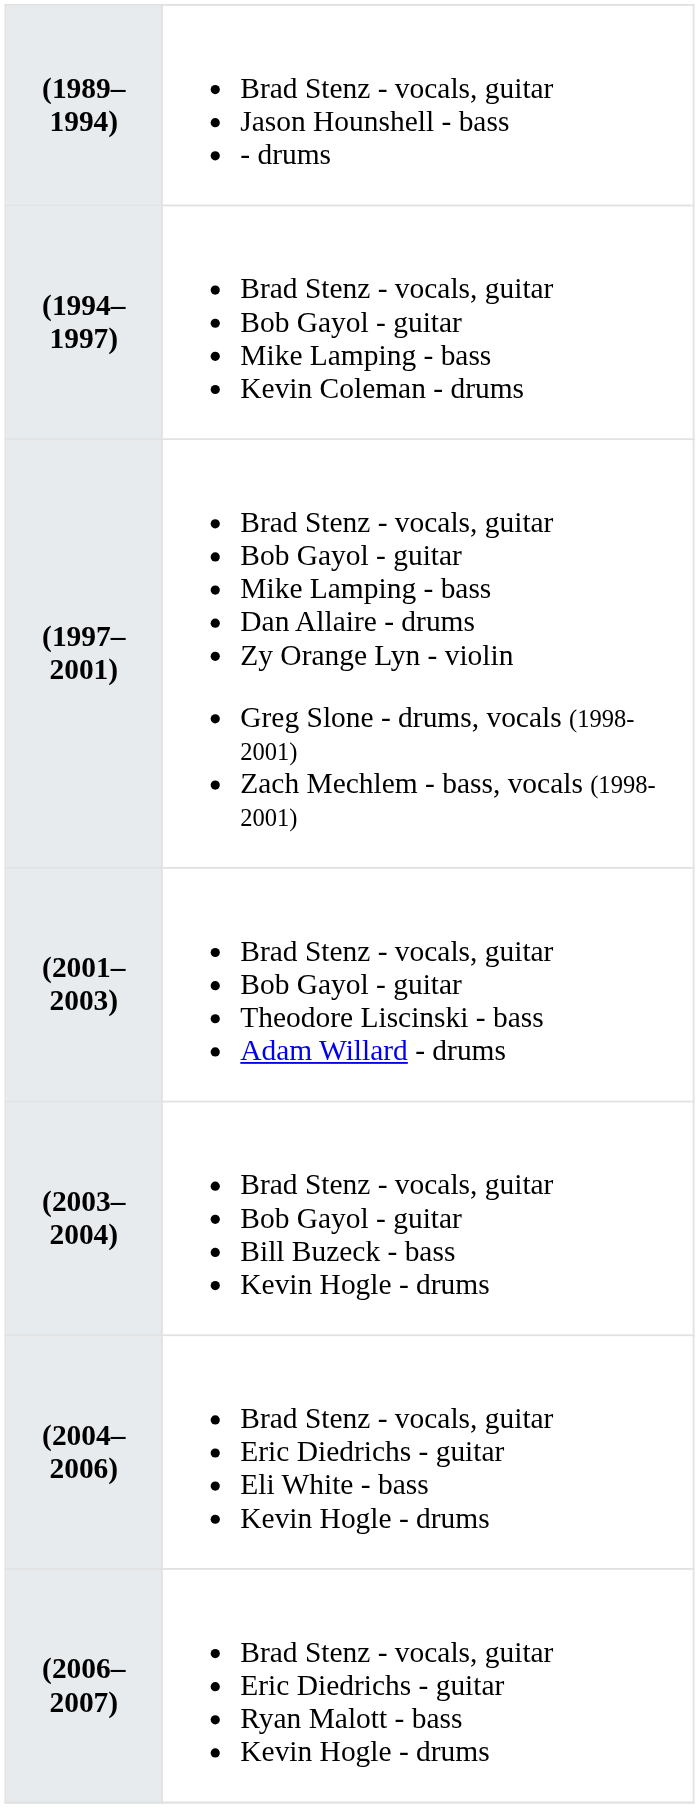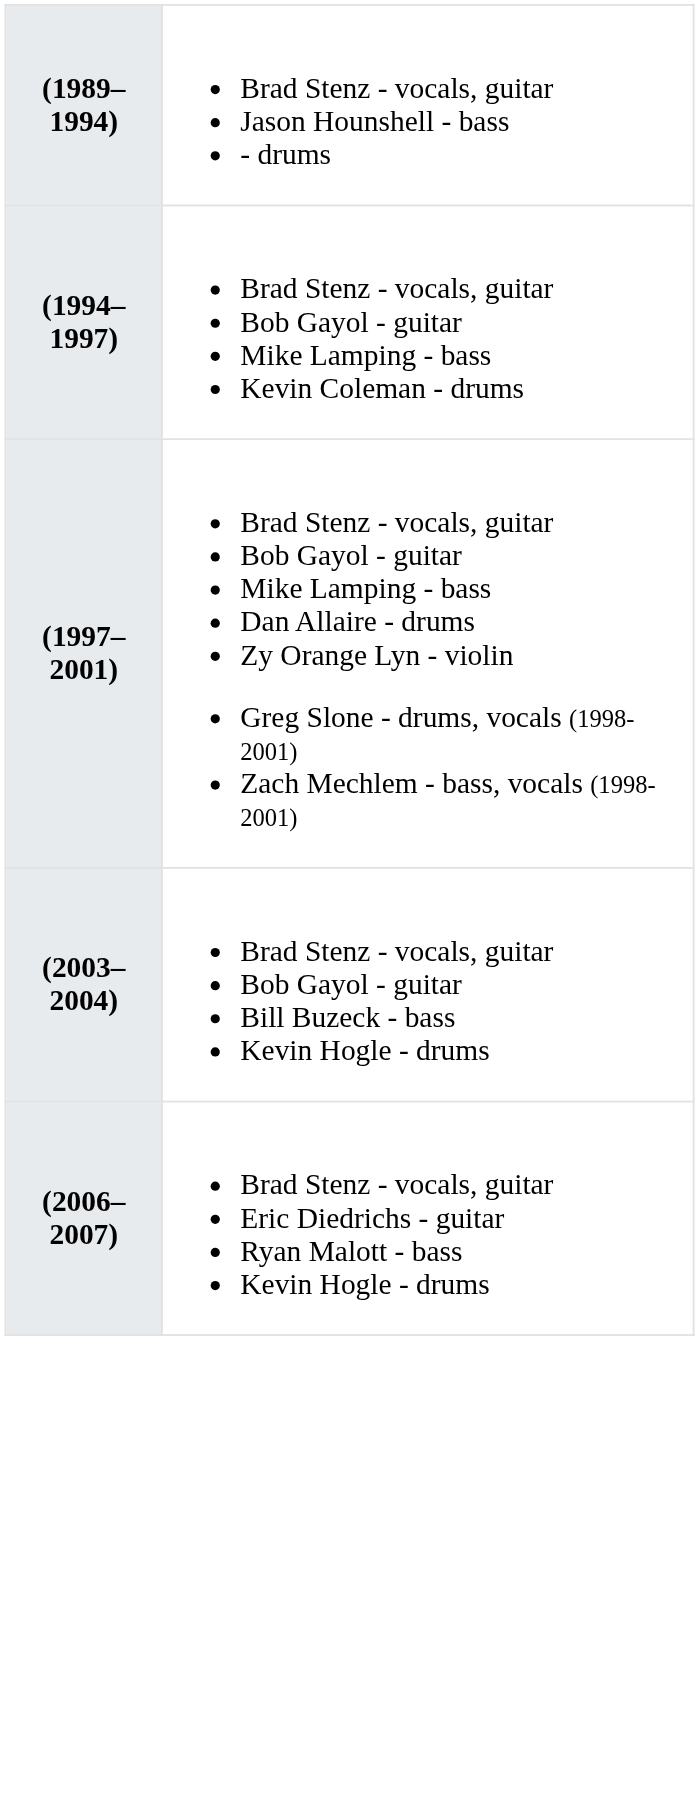 <table class="toccolours"  border=1 cellpadding=2 cellspacing=0 style="float: right; width: 375px; margin: 0 0 1em 1em; border-collapse: collapse; border: 1px solid #E2E2E2;">
 <tr>
 <th bgcolor="#E7EBEE">(1989–1994)</th>
 <td><br><ul><li>Brad Stenz - vocals, guitar</li><li>Jason Hounshell - bass</li><li> - drums</li></ul></td>
 </tr>
 <tr>
 <th bgcolor="#E7EBEE">(1994–1997)</th>
 <td><br><ul><li>Brad Stenz - vocals, guitar</li><li>Bob Gayol - guitar</li><li>Mike Lamping - bass</li><li>Kevin Coleman - drums</li></ul></td>
 </tr>
 <tr>
 <th bgcolor="#E7EBEE">(1997–2001)</th>
 <td><br><ul><li>Brad Stenz - vocals, guitar</li><li>Bob Gayol - guitar</li><li>Mike Lamping - bass</li><li>Dan Allaire - drums</li><li>Zy Orange Lyn - violin</li></ul><ul><li>Greg Slone - drums, vocals <small>(1998-2001)</small></li><li>Zach Mechlem - bass, vocals <small>(1998-2001)</small></li></ul></td>
 </tr>
 <tr>
-<th bgcolor="#E7EBEE">(2001–2003)</th>
-<td><br><ul><li>Brad Stenz - vocals, guitar</li><li>Bob Gayol - guitar</li><li>Theodore Liscinski - bass</li><li><a href='#'>Adam Willard</a> - drums</li></ul></td>
-</tr>
-<tr>
 <th bgcolor="#E7EBEE">(2003–2004)</th>
 <td><br><ul><li>Brad Stenz - vocals, guitar</li><li>Bob Gayol - guitar</li><li>Bill Buzeck - bass</li><li>Kevin Hogle - drums</li></ul></td>
-</tr>
-<tr>
-<th bgcolor="#E7EBEE">(2004–2006)</th>
-<td><br><ul><li>Brad Stenz - vocals, guitar</li><li>Eric Diedrichs - guitar</li><li>Eli White - bass</li><li>Kevin Hogle - drums</li></ul></td>
 </tr>
 <tr>
 <th bgcolor="#E7EBEE">(2006–2007)</th>
 <td><br><ul><li>Brad Stenz - vocals, guitar</li><li>Eric Diedrichs - guitar</li><li>Ryan Malott - bass</li><li>Kevin Hogle - drums</li></ul></td>
 </tr>
 <tr>
 </tr>
 </table>
